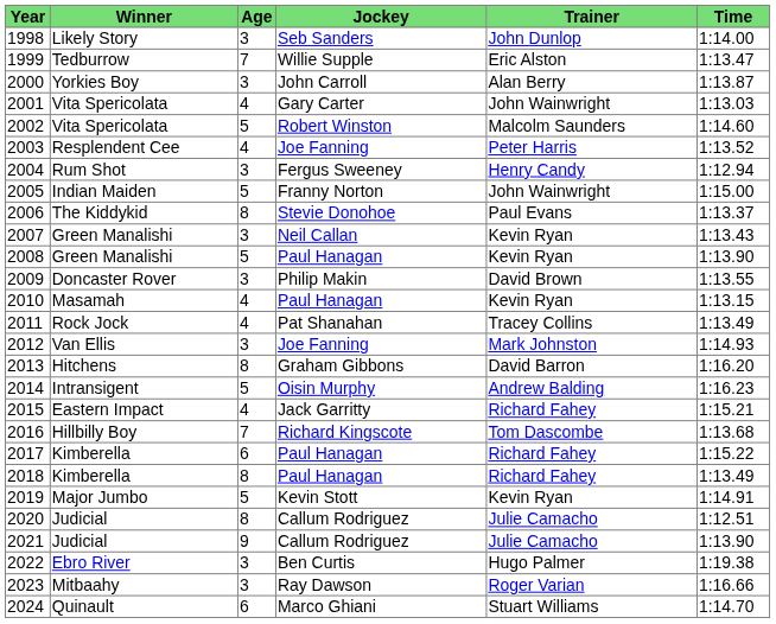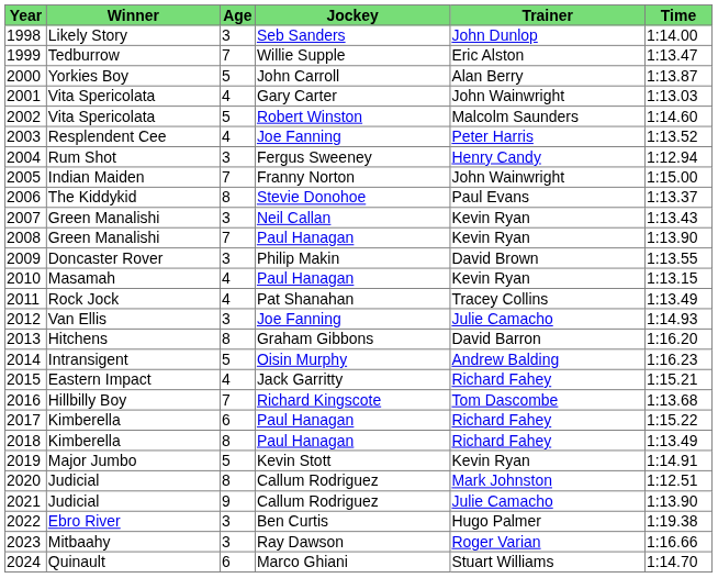 <table class = "sortable" | border="1" style="border-collapse: collapse; font-size:90%">
 <tr bgcolor="#77dd77" align="center">
 <th style="width:36px"><strong>Year</strong></th>
 <th style="width:160px"><strong>Winner</strong></th>
 <th style="width:30px"><strong>Age</strong></th>
 <th style="width:180px"><strong>Jockey</strong></th>
 <th style="width:180px"><strong>Trainer</strong></th>
 <th style="width:60px"><strong>Time</strong></th>
 </tr>
 <tr>
 <td>1998</td>
 <td>Likely Story</td>
 <td>3</td>
 <td><a href='#'>Seb Sanders</a></td>
 <td><a href='#'>John Dunlop</a></td>
 <td>1:14.00</td>
 </tr>
 <tr>
 <td>1999</td>
 <td>Tedburrow</td>
 <td>7</td>
 <td>Willie Supple</td>
 <td>Eric Alston</td>
 <td>1:13.47</td>
 </tr>
 <tr>
 <td>2000</td>
 <td>Yorkies Boy</td>
-<td>3</td>
+<td>5</td>
 <td>John Carroll</td>
 <td>Alan Berry</td>
 <td>1:13.87</td>
 </tr>
 <tr>
 <td>2001</td>
 <td>Vita Spericolata</td>
 <td>4</td>
 <td>Gary Carter</td>
 <td>John Wainwright</td>
 <td>1:13.03</td>
 </tr>
 <tr>
 <td>2002</td>
 <td>Vita Spericolata</td>
 <td>5</td>
 <td><a href='#'>Robert Winston</a></td>
 <td>Malcolm Saunders</td>
 <td>1:14.60</td>
 </tr>
 <tr>
 <td>2003</td>
 <td>Resplendent Cee</td>
 <td>4</td>
 <td><a href='#'>Joe Fanning</a></td>
 <td><a href='#'>Peter Harris</a></td>
 <td>1:13.52</td>
 </tr>
 <tr>
 <td>2004</td>
 <td>Rum Shot</td>
 <td>3</td>
 <td>Fergus Sweeney</td>
 <td><a href='#'>Henry Candy</a></td>
 <td>1:12.94</td>
 </tr>
 <tr>
 <td>2005</td>
 <td>Indian Maiden</td>
-<td>5</td>
+<td>7</td>
 <td>Franny Norton</td>
 <td>John Wainwright</td>
 <td>1:15.00</td>
 </tr>
 <tr>
 <td>2006</td>
 <td>The Kiddykid</td>
 <td>8</td>
 <td><a href='#'>Stevie Donohoe</a></td>
 <td>Paul Evans</td>
 <td>1:13.37</td>
 </tr>
 <tr>
 <td>2007</td>
 <td>Green Manalishi</td>
 <td>3</td>
 <td><a href='#'>Neil Callan</a></td>
 <td>Kevin Ryan</td>
 <td>1:13.43</td>
 </tr>
 <tr>
 <td>2008</td>
 <td>Green Manalishi</td>
-<td>5</td>
+<td>7</td>
 <td><a href='#'>Paul Hanagan</a></td>
 <td>Kevin Ryan</td>
 <td>1:13.90</td>
 </tr>
 <tr>
 <td>2009</td>
 <td>Doncaster Rover</td>
 <td>3</td>
 <td>Philip Makin</td>
 <td>David Brown</td>
 <td>1:13.55</td>
 </tr>
 <tr>
 <td>2010</td>
 <td>Masamah</td>
 <td>4</td>
 <td><a href='#'>Paul Hanagan</a></td>
 <td>Kevin Ryan</td>
 <td>1:13.15</td>
 </tr>
 <tr>
 <td>2011</td>
 <td>Rock Jock</td>
 <td>4</td>
 <td>Pat Shanahan</td>
 <td>Tracey Collins</td>
 <td>1:13.49</td>
 </tr>
 <tr>
 <td>2012</td>
 <td>Van Ellis</td>
 <td>3</td>
 <td><a href='#'>Joe Fanning</a></td>
-<td><a href='#'>Mark Johnston</a></td>
+<td><a href='#'>Julie Camacho</a></td>
 <td>1:14.93</td>
 </tr>
 <tr>
 <td>2013</td>
 <td>Hitchens</td>
 <td>8</td>
 <td>Graham Gibbons</td>
 <td>David Barron</td>
 <td>1:16.20</td>
 </tr>
 <tr>
 <td>2014</td>
 <td>Intransigent</td>
 <td>5</td>
 <td><a href='#'>Oisin Murphy</a></td>
 <td><a href='#'>Andrew Balding</a></td>
 <td>1:16.23</td>
 </tr>
 <tr>
 <td>2015</td>
 <td>Eastern Impact</td>
 <td>4</td>
 <td>Jack Garritty</td>
 <td><a href='#'>Richard Fahey</a></td>
 <td>1:15.21</td>
 </tr>
 <tr>
 <td>2016</td>
 <td>Hillbilly Boy</td>
 <td>7</td>
 <td><a href='#'>Richard Kingscote</a></td>
 <td><a href='#'>Tom Dascombe</a></td>
 <td>1:13.68</td>
 </tr>
 <tr>
 <td>2017</td>
 <td>Kimberella</td>
 <td>6</td>
 <td><a href='#'>Paul Hanagan</a></td>
 <td><a href='#'>Richard Fahey</a></td>
 <td>1:15.22</td>
 </tr>
 <tr>
 <td>2018</td>
 <td>Kimberella</td>
 <td>8</td>
 <td><a href='#'>Paul Hanagan</a></td>
 <td><a href='#'>Richard Fahey</a></td>
 <td>1:13.49</td>
 </tr>
 <tr>
 <td>2019</td>
 <td>Major Jumbo</td>
 <td>5</td>
 <td>Kevin Stott</td>
 <td>Kevin Ryan</td>
 <td>1:14.91</td>
 </tr>
 <tr>
 <td>2020</td>
 <td>Judicial</td>
 <td>8</td>
 <td>Callum Rodriguez</td>
-<td><a href='#'>Julie Camacho</a></td>
+<td><a href='#'>Mark Johnston</a></td>
 <td>1:12.51</td>
 </tr>
 <tr>
 <td>2021</td>
 <td>Judicial</td>
 <td>9</td>
 <td>Callum Rodriguez</td>
 <td><a href='#'>Julie Camacho</a></td>
 <td>1:13.90</td>
 </tr>
 <tr>
 <td>2022</td>
 <td><a href='#'>Ebro River</a></td>
 <td>3</td>
 <td>Ben Curtis</td>
 <td>Hugo Palmer</td>
 <td>1:19.38</td>
 </tr>
 <tr>
 <td>2023</td>
 <td>Mitbaahy</td>
 <td>3</td>
 <td>Ray Dawson</td>
 <td><a href='#'>Roger Varian</a></td>
 <td>1:16.66</td>
 </tr>
 <tr>
 <td>2024</td>
 <td>Quinault</td>
 <td>6</td>
 <td>Marco Ghiani</td>
 <td>Stuart Williams</td>
 <td>1:14.70</td>
 </tr>
 </table>
